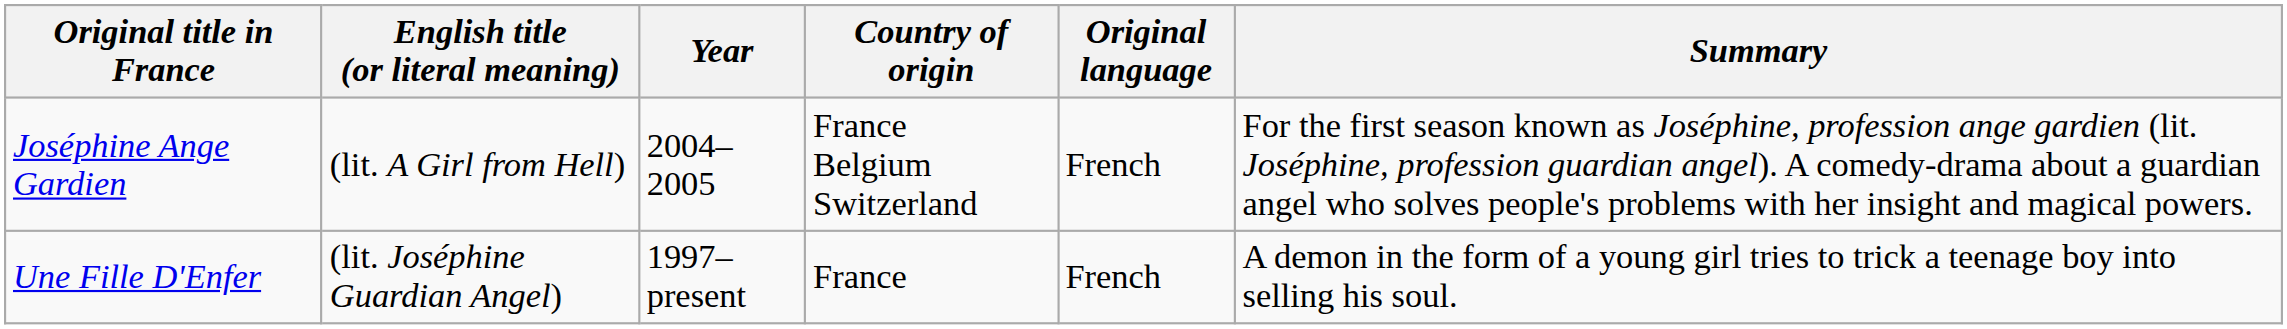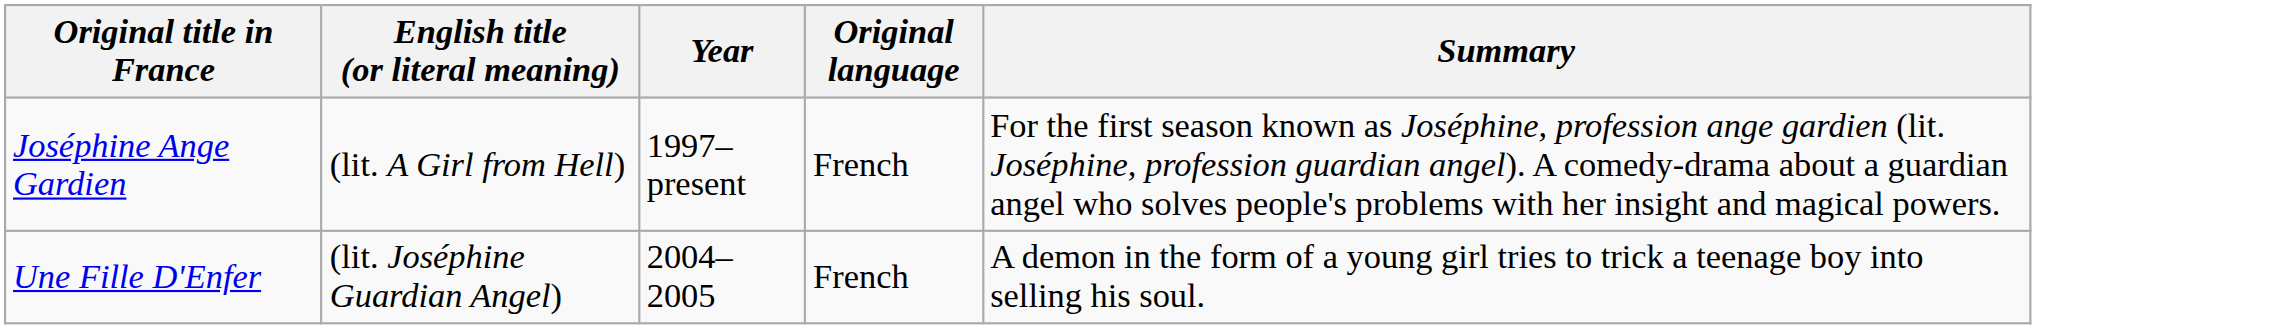 <table class="wikitable">
 <tr>
 <th style="width:140px;"><em>Original title in France</em></th>
 <th style="width:140px;"><em>English title<br>(or literal meaning)</em></th>
 <th style="width:70px;"><em>Year</em></th>
-<th style="width:110px;"><em>Country of origin</em></th>
 <th style="width:75px;"><em>Original language</em></th>
 <th style="width:480px;"><em>Summary</em></th>
 </tr>
 <tr>
 <td><em><a href='#'>Joséphine Ange Gardien</a></em></td>
 <td>(lit. <em>A Girl from Hell</em>)</td>
-<td>2004–2005</td>
-<td>France<br>Belgium<br>Switzerland</td>
+<td>1997–present</td>
 <td>French</td>
 <td>For the first season known as <em>Joséphine, profession ange gardien</em> (lit. <em>Joséphine, profession guardian angel</em>). A comedy-drama about a guardian angel who solves people's problems with her insight and magical powers.</td>
 </tr>
 <tr>
 <td><em><a href='#'>Une Fille D'Enfer</a></em></td>
 <td>(lit. <em>Joséphine Guardian Angel</em>)</td>
-<td>1997–present</td>
-<td>France</td>
+<td>2004–2005</td>
 <td>French</td>
 <td>A demon in the form of a young girl tries to trick a teenage boy into selling his soul.</td>
 </tr>
 </table>
